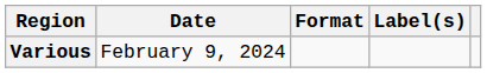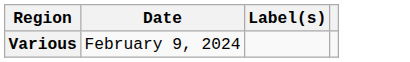 <table class="wikitable plainrowheaders">
 <tr>
 <th scope="col">Region</th>
 <th scope="col">Date</th>
-<th scope="col">Format</th>
 <th scope="col">Label(s)</th>
 <th scope="col"></th>
 </tr>
 <tr>
 <th scope="row">Various</th>
 <td>February 9, 2024</td>
 <td></td>
 <td></td>
-<td></td>
 </tr>
 </table>
